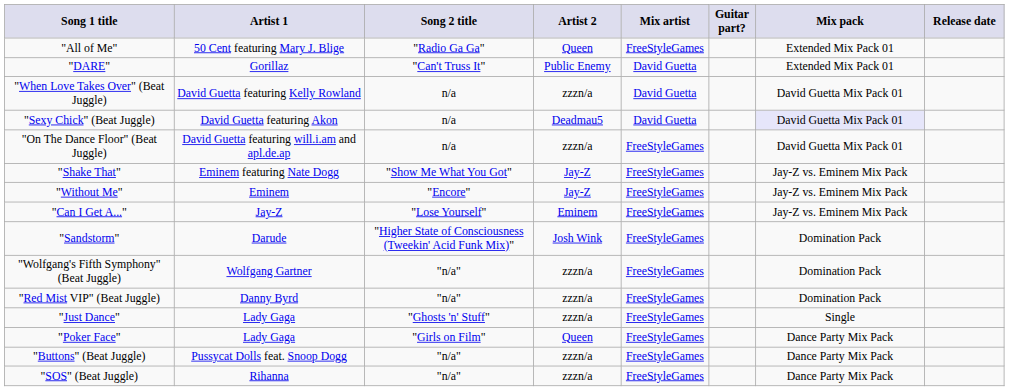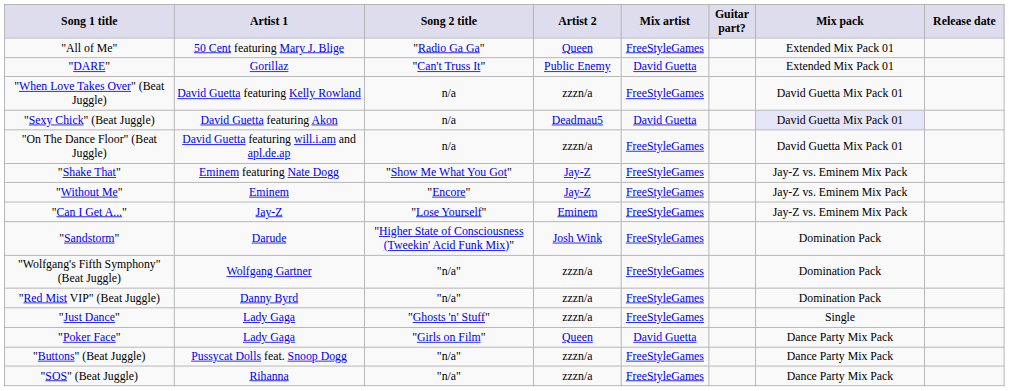 <table class="wikitable sortable" style="font-size:90%; text-align:center; margin: 5px;">
 <tr>
 <th style="background:#ddddee;" width=200>Song 1 title</th>
 <th style="background:#ddddee;" width=225>Artist 1</th>
 <th style="background:#ddddee;" width=200>Song 2 title</th>
 <th style="background:#ddddee;" width=100>Artist 2</th>
 <th style="background:#ddddee;" width=100>Mix artist</th>
 <th style="background:#ddddee;" width=50>Guitar part?</th>
 <th style="background:#ddddee;" width=200>Mix pack</th>
 <th style="background:#ddddee;" width=90>Release date</th>
 </tr>
 <tr>
 <td>"All of Me"</td>
 <td><a href='#'>50 Cent</a> featuring <a href='#'>Mary J. Blige</a></td>
 <td>"<a href='#'>Radio Ga Ga</a>"</td>
 <td><a href='#'>Queen</a></td>
 <td><a href='#'>FreeStyleGames</a></td>
 <td></td>
 <td>Extended Mix Pack 01</td>
 <td></td>
 </tr>
 <tr>
 <td>"<a href='#'>DARE</a>"</td>
 <td><a href='#'>Gorillaz</a></td>
 <td>"<a href='#'>Can't Truss It</a>"</td>
 <td><a href='#'>Public Enemy</a></td>
 <td><a href='#'>David Guetta</a></td>
 <td></td>
 <td>Extended Mix Pack 01</td>
 <td></td>
 </tr>
 <tr>
 <td>"<a href='#'>When Love Takes Over</a>" (Beat Juggle)</td>
 <td><a href='#'>David Guetta</a> featuring <a href='#'>Kelly Rowland</a></td>
 <td>n/a</td>
 <td><span>zzz</span>n/a</td>
-<td><a href='#'>David Guetta</a></td>
+<td><a href='#'>FreeStyleGames</a></td>
 <td></td>
 <td>David Guetta Mix Pack 01</td>
 <td></td>
 </tr>
 <tr>
 <td>"<a href='#'>Sexy Chick</a>" (Beat Juggle)</td>
 <td><a href='#'>David Guetta</a> featuring <a href='#'>Akon</a></td>
 <td>n/a</td>
 <td><a href='#'>Deadmau5</a></td>
 <td><a href='#'>David Guetta</a></td>
 <td></td>
 <td style="background: lavender;">David Guetta Mix Pack 01</td>
 <td></td>
 </tr>
 <tr>
 <td>"On The Dance Floor" (Beat Juggle)</td>
 <td><a href='#'>David Guetta</a> featuring <a href='#'>will.i.am</a> and <a href='#'>apl.de.ap</a></td>
 <td>n/a</td>
 <td><span>zzz</span>n/a</td>
 <td><a href='#'>FreeStyleGames</a></td>
 <td></td>
 <td>David Guetta Mix Pack 01</td>
 <td></td>
 </tr>
 <tr>
 <td>"<a href='#'>Shake That</a>"</td>
 <td><a href='#'>Eminem</a> featuring <a href='#'>Nate Dogg</a></td>
 <td>"<a href='#'>Show Me What You Got</a>"</td>
 <td><a href='#'>Jay-Z</a></td>
 <td><a href='#'>FreeStyleGames</a></td>
 <td></td>
 <td>Jay-Z vs. Eminem Mix Pack</td>
 <td></td>
 </tr>
 <tr>
 <td>"<a href='#'>Without Me</a>"</td>
 <td><a href='#'>Eminem</a></td>
 <td>"<a href='#'>Encore</a>"</td>
 <td><a href='#'>Jay-Z</a></td>
 <td><a href='#'>FreeStyleGames</a></td>
 <td></td>
 <td>Jay-Z vs. Eminem Mix Pack</td>
 <td></td>
 </tr>
 <tr>
 <td>"<a href='#'>Can I Get A...</a>"</td>
 <td><a href='#'>Jay-Z</a></td>
 <td>"<a href='#'>Lose Yourself</a>"</td>
 <td><a href='#'>Eminem</a></td>
 <td><a href='#'>FreeStyleGames</a></td>
 <td></td>
 <td>Jay-Z vs. Eminem Mix Pack</td>
 <td></td>
 </tr>
 <tr>
 <td>"<a href='#'>Sandstorm</a>"</td>
 <td><a href='#'>Darude</a></td>
 <td>"<a href='#'>Higher State of Consciousness (Tweekin' Acid Funk Mix)</a>"</td>
 <td><a href='#'>Josh Wink</a></td>
 <td><a href='#'>FreeStyleGames</a></td>
 <td></td>
 <td>Domination Pack</td>
 <td></td>
 </tr>
 <tr>
 <td>"Wolfgang's Fifth Symphony" (Beat Juggle)</td>
 <td><a href='#'>Wolfgang Gartner</a></td>
 <td>"n/a"</td>
 <td><span>zzz</span>n/a</td>
 <td><a href='#'>FreeStyleGames</a></td>
 <td></td>
 <td>Domination Pack</td>
 <td></td>
 </tr>
 <tr>
 <td>"<a href='#'>Red Mist</a> VIP" (Beat Juggle)</td>
 <td><a href='#'>Danny Byrd</a></td>
 <td>"n/a"</td>
 <td><span>zzz</span>n/a</td>
 <td><a href='#'>FreeStyleGames</a></td>
 <td></td>
 <td>Domination Pack</td>
 <td></td>
 </tr>
 <tr>
 <td>"<a href='#'>Just Dance</a>"</td>
 <td><a href='#'>Lady Gaga</a></td>
 <td>"<a href='#'>Ghosts 'n' Stuff</a>"</td>
 <td><span>zzz</span>n/a</td>
 <td><a href='#'>FreeStyleGames</a></td>
 <td></td>
 <td>Single</td>
 <td></td>
 </tr>
 <tr>
 <td>"<a href='#'>Poker Face</a>"</td>
 <td><a href='#'>Lady Gaga</a></td>
 <td>"<a href='#'>Girls on Film</a>"</td>
 <td><a href='#'>Queen</a></td>
-<td><a href='#'>FreeStyleGames</a></td>
+<td><a href='#'>David Guetta</a></td>
 <td></td>
 <td>Dance Party Mix Pack</td>
 <td></td>
 </tr>
 <tr>
 <td>"<a href='#'>Buttons</a>" (Beat Juggle)</td>
 <td><a href='#'>Pussycat Dolls</a> feat. <a href='#'>Snoop Dogg</a></td>
 <td>"n/a"</td>
 <td><span>zzz</span>n/a</td>
 <td><a href='#'>FreeStyleGames</a></td>
 <td></td>
 <td>Dance Party Mix Pack</td>
 <td></td>
 </tr>
 <tr>
 <td>"<a href='#'>SOS</a>" (Beat Juggle)</td>
 <td><a href='#'>Rihanna</a></td>
 <td>"n/a"</td>
 <td><span>zzz</span>n/a</td>
 <td><a href='#'>FreeStyleGames</a></td>
 <td></td>
 <td>Dance Party Mix Pack</td>
 <td></td>
 </tr>
 </table>
